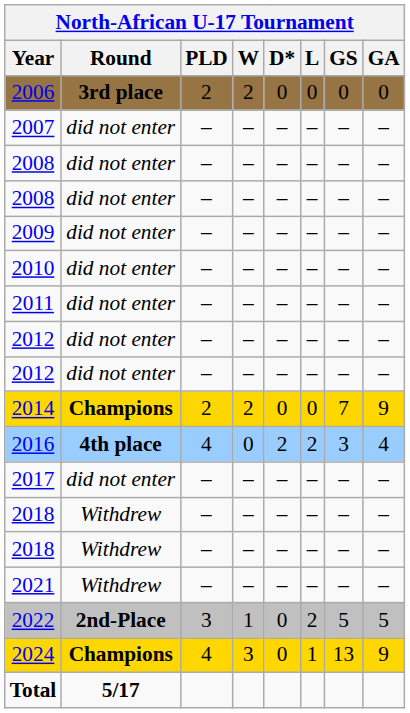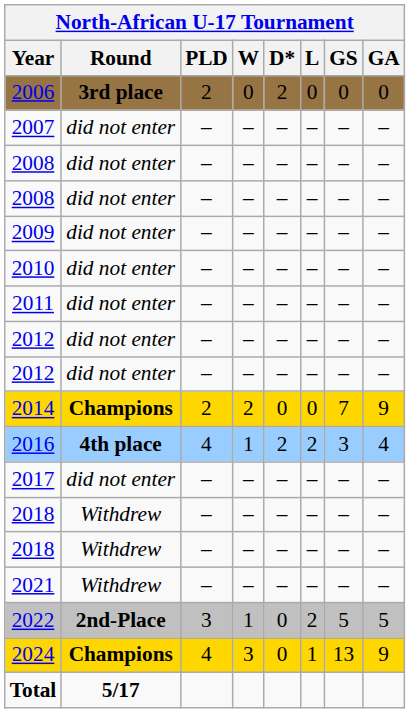 <table class="wikitable" style="text-align: center;font-size:90%;">
 <tr>
 <th colspan=9><a href='#'>North-African U-17 Tournament</a></th>
 </tr>
 <tr>
 <th>Year</th>
 <th>Round</th>
 <th>PLD</th>
 <th>W</th>
 <th>D*</th>
 <th>L</th>
 <th>GS</th>
 <th>GA</th>
 </tr>
 <tr style="background:#967444">
 <td> <a href='#'>2006</a></td>
 <td><strong>3rd place</strong></td>
 <td>2</td>
+<td>0</td>
 <td>2</td>
-<td>0</td>
 <td>0</td>
 <td>0</td>
 <td>0</td>
 </tr>
 <tr>
 <td> <a href='#'>2007</a></td>
 <td><em>did not enter</em></td>
 <td>–</td>
 <td>–</td>
 <td>–</td>
 <td>–</td>
 <td>–</td>
 <td>–</td>
 </tr>
 <tr>
 <td> <a href='#'>2008</a></td>
 <td><em>did not enter</em></td>
 <td>–</td>
 <td>–</td>
 <td>–</td>
 <td>–</td>
 <td>–</td>
 <td>–</td>
 </tr>
 <tr>
 <td> <a href='#'>2008</a></td>
 <td><em>did not enter</em></td>
 <td>–</td>
 <td>–</td>
 <td>–</td>
 <td>–</td>
 <td>–</td>
 <td>–</td>
 </tr>
 <tr>
 <td> <a href='#'>2009</a></td>
 <td><em>did not enter</em></td>
 <td>–</td>
 <td>–</td>
 <td>–</td>
 <td>–</td>
 <td>–</td>
 <td>–</td>
 </tr>
 <tr>
 <td> <a href='#'>2010</a></td>
 <td><em>did not enter</em></td>
 <td>–</td>
 <td>–</td>
 <td>–</td>
 <td>–</td>
 <td>–</td>
 <td>–</td>
 </tr>
 <tr>
 <td> <a href='#'>2011</a></td>
 <td><em>did not enter</em></td>
 <td>–</td>
 <td>–</td>
 <td>–</td>
 <td>–</td>
 <td>–</td>
 <td>–</td>
 </tr>
 <tr>
 <td> <a href='#'>2012</a></td>
 <td><em>did not enter</em></td>
 <td>–</td>
 <td>–</td>
 <td>–</td>
 <td>–</td>
 <td>–</td>
 <td>–</td>
 </tr>
 <tr>
 <td> <a href='#'>2012</a></td>
 <td><em>did not enter</em></td>
 <td>–</td>
 <td>–</td>
 <td>–</td>
 <td>–</td>
 <td>–</td>
 <td>–</td>
 </tr>
 <tr style="background:gold">
 <td> <a href='#'>2014</a></td>
 <td><strong>Champions</strong></td>
 <td>2</td>
 <td>2</td>
 <td>0</td>
 <td>0</td>
 <td>7</td>
 <td>9</td>
 </tr>
 <tr style="background:#9acdff">
 <td> <a href='#'>2016</a></td>
 <td><strong>4th place</strong></td>
 <td>4</td>
-<td>0</td>
+<td>1</td>
 <td>2</td>
 <td>2</td>
 <td>3</td>
 <td>4</td>
 </tr>
 <tr>
 <td> <a href='#'>2017</a></td>
 <td><em>did not enter</em></td>
 <td>–</td>
 <td>–</td>
 <td>–</td>
 <td>–</td>
 <td>–</td>
 <td>–</td>
 </tr>
 <tr>
 <td> <a href='#'>2018</a></td>
 <td><em>Withdrew</em></td>
 <td>–</td>
 <td>–</td>
 <td>–</td>
 <td>–</td>
 <td>–</td>
 <td>–</td>
 </tr>
 <tr>
 <td> <a href='#'>2018</a></td>
 <td><em>Withdrew</em></td>
 <td>–</td>
 <td>–</td>
 <td>–</td>
 <td>–</td>
 <td>–</td>
 <td>–</td>
 </tr>
 <tr>
 <td> <a href='#'>2021</a></td>
 <td><em>Withdrew</em></td>
 <td>–</td>
 <td>–</td>
 <td>–</td>
 <td>–</td>
 <td>–</td>
 <td>–</td>
 </tr>
 <tr style="background:silver">
 <td> <a href='#'>2022</a></td>
 <td><strong>2nd-Place</strong></td>
 <td>3</td>
 <td>1</td>
 <td>0</td>
 <td>2</td>
 <td>5</td>
 <td>5</td>
 </tr>
 <tr style="background:gold">
 <td> <a href='#'>2024</a></td>
 <td><strong>Champions</strong></td>
 <td>4</td>
 <td>3</td>
 <td>0</td>
 <td>1</td>
 <td>13</td>
 <td>9</td>
 </tr>
 <tr>
 <td><strong>Total</strong></td>
 <td><strong>5/17</strong></td>
 <td></td>
 <td></td>
 <td></td>
 <td></td>
 <td></td>
 <td></td>
 </tr>
 </table>
